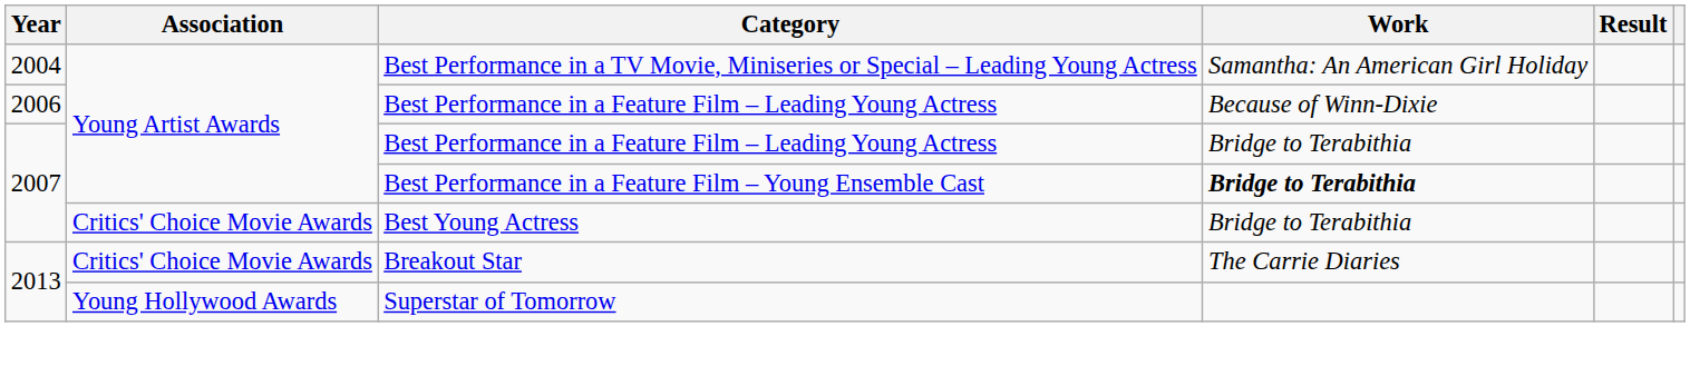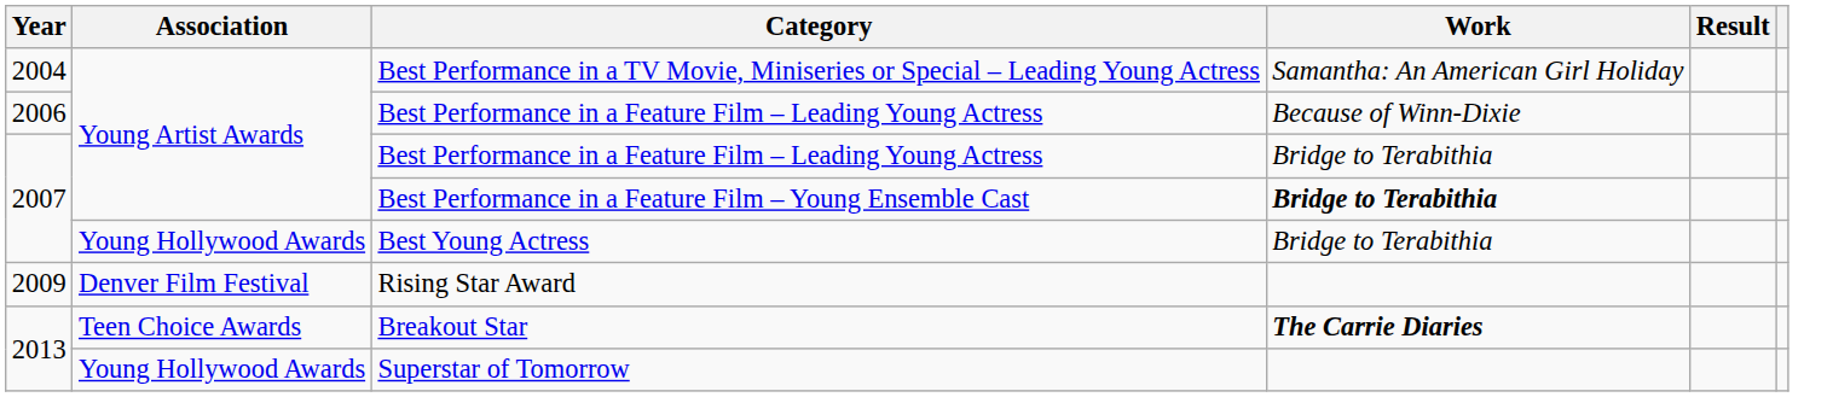 <table class="wikitable sortable">
 <tr>
 <th>Year</th>
 <th>Association</th>
 <th>Category</th>
 <th>Work</th>
 <th>Result</th>
 <th class="unsortable"></th>
 </tr>
 <tr>
 <td>2004</td>
 <td rowspan=4><a href='#'>Young Artist Awards</a></td>
 <td><a href='#'>Best Performance in a TV Movie, Miniseries or Special – Leading Young Actress</a></td>
 <td><em>Samantha: An American Girl Holiday</em></td>
 <td></td>
 <td></td>
 </tr>
 <tr>
 <td>2006</td>
 <td><a href='#'>Best Performance in a Feature Film – Leading Young Actress</a></td>
 <td><em>Because of Winn-Dixie</em></td>
 <td></td>
 <td></td>
 </tr>
 <tr>
 <td rowspan=3>2007</td>
 <td><a href='#'>Best Performance in a Feature Film – Leading Young Actress</a></td>
 <td><em>Bridge to Terabithia</em></td>
 <td></td>
 <td></td>
 </tr>
 <tr>
 <td><a href='#'>Best Performance in a Feature Film – Young Ensemble Cast</a></td>
 <td><strong><em>Bridge to Terabithia</em></strong></td>
 <td></td>
 <td></td>
 </tr>
 <tr>
-<td><a href='#'>Critics' Choice Movie Awards</a></td>
+<td><a href='#'>Young Hollywood Awards</a></td>
 <td><a href='#'>Best Young Actress</a></td>
 <td><em>Bridge to Terabithia</em></td>
 <td></td>
 <td></td>
 </tr>
 <tr>
+<td>2009</td>
+<td><a href='#'>Denver Film Festival</a></td>
+<td>Rising Star Award</td>
+<td></td>
+<td></td>
+<td></td>
+</tr>
+<tr>
 <td rowspan=2>2013</td>
-<td><a href='#'>Critics' Choice Movie Awards</a></td>
+<td><a href='#'>Teen Choice Awards</a></td>
 <td><a href='#'>Breakout Star</a></td>
-<td><em>The Carrie Diaries</em></td>
+<td><strong><em>The Carrie Diaries</em></strong></td>
 <td></td>
 <td></td>
 </tr>
 <tr>
 <td><a href='#'>Young Hollywood Awards</a></td>
 <td><a href='#'>Superstar of Tomorrow</a></td>
 <td></td>
 <td></td>
 <td></td>
 </tr>
 </table>
